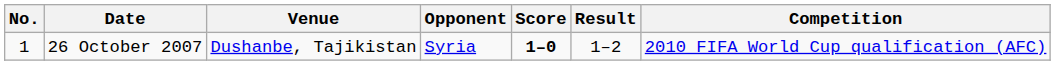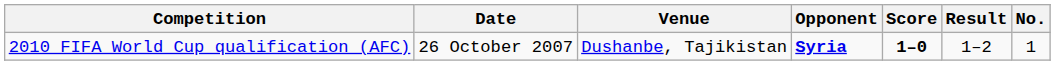 <table class="wikitable sortable">
 <tr>
-<th scope="col">No.</th>
+<th scope="col">Competition</th>
 <th scope="col">Date</th>
 <th scope="col">Venue</th>
 <th scope="col">Opponent</th>
 <th scope="col">Score</th>
 <th scope="col">Result</th>
-<th scope="col">Competition</th>
+<th scope="col">No.</th>
 </tr>
 <tr>
-<td align="center">1</td>
+<td><a href='#'>2010 FIFA World Cup qualification (AFC)</a></td>
 <td>26 October 2007</td>
 <td><a href='#'>Dushanbe</a>, Tajikistan</td>
-<td> <a href='#'>Syria</a></td>
+<td><strong> <a href='#'>Syria</a></strong></td>
 <td align="center"><strong>1–0</strong></td>
 <td align="center">1–2</td>
-<td><a href='#'>2010 FIFA World Cup qualification (AFC)</a></td>
+<td align="center">1</td>
 </tr>
 </table>
